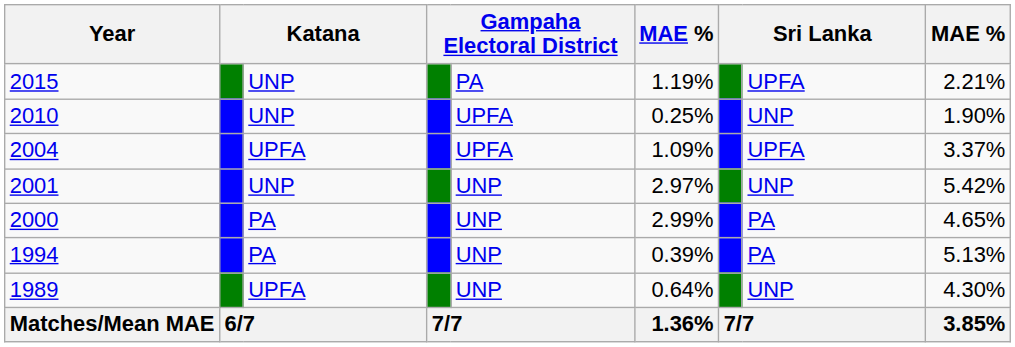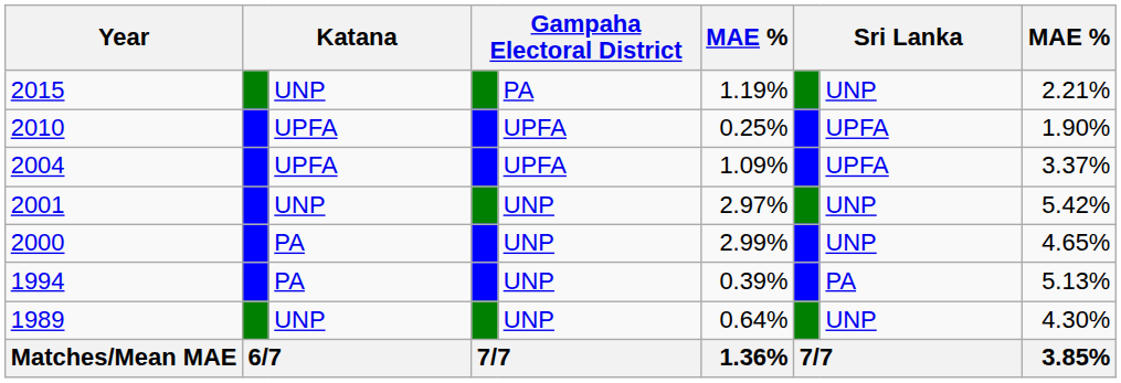 <table class="wikitable">
 <tr>
 <th>Year</th>
 <th colspan="2" width="144px">Katana</th>
 <th colspan="2" width="144px"><a href='#'>Gampaha Electoral District</a></th>
 <th><a href='#'>MAE</a> %</th>
 <th colspan="2" width="144px">Sri Lanka</th>
 <th>MAE %</th>
 </tr>
 <tr>
 <td><a href='#'>2015</a></td>
 <td style="background-color:green;" width="10px"></td>
 <td style="text-align:left;"><a href='#'>UNP</a></td>
 <td style="background-color:green;" width="10px"></td>
 <td style="text-align:left;"><a href='#'>PA</a></td>
 <td style="text-align:right;">1.19%</td>
 <td style="background-color:green;" width="10px"></td>
-<td style="text-align:left;"><a href='#'>UPFA</a></td>
+<td style="text-align:left;"><a href='#'>UNP</a></td>
 <td style="text-align:right;">2.21%</td>
 </tr>
 <tr>
 <td><a href='#'>2010</a></td>
 <td style="background-color:blue;" width="10px"></td>
-<td style="text-align:left;"><a href='#'>UNP</a></td>
+<td style="text-align:left;"><a href='#'>UPFA</a></td>
 <td style="background-color:blue;" width="10px"></td>
 <td style="text-align:left;"><a href='#'>UPFA</a></td>
 <td style="text-align:right;">0.25%</td>
 <td style="background-color:blue;" width="10px"></td>
-<td style="text-align:left;"><a href='#'>UNP</a></td>
+<td style="text-align:left;"><a href='#'>UPFA</a></td>
 <td style="text-align:right;">1.90%</td>
 </tr>
 <tr>
 <td><a href='#'>2004</a></td>
 <td style="background-color:blue;" width="10px"></td>
 <td style="text-align:left;"><a href='#'>UPFA</a></td>
 <td style="background-color:blue;" width="10px"></td>
 <td style="text-align:left;"><a href='#'>UPFA</a></td>
 <td style="text-align:right;">1.09%</td>
 <td style="background-color:blue;" width="10px"></td>
 <td style="text-align:left;"><a href='#'>UPFA</a></td>
 <td style="text-align:right;">3.37%</td>
 </tr>
 <tr>
 <td><a href='#'>2001</a></td>
 <td style="background-color:blue;" width="10px"></td>
 <td style="text-align:left;"><a href='#'>UNP</a></td>
 <td style="background-color:green;" width="10px"></td>
 <td style="text-align:left;"><a href='#'>UNP</a></td>
 <td style="text-align:right;">2.97%</td>
 <td style="background-color:green;" width="10px"></td>
 <td style="text-align:left;"><a href='#'>UNP</a></td>
 <td style="text-align:right;">5.42%</td>
 </tr>
 <tr>
 <td><a href='#'>2000</a></td>
 <td style="background-color:blue;" width="10px"></td>
 <td style="text-align:left;"><a href='#'>PA</a></td>
 <td style="background-color:blue;" width="10px"></td>
 <td style="text-align:left;"><a href='#'>UNP</a></td>
 <td style="text-align:right;">2.99%</td>
 <td style="background-color:blue;" width="10px"></td>
-<td style="text-align:left;"><a href='#'>PA</a></td>
+<td style="text-align:left;"><a href='#'>UNP</a></td>
 <td style="text-align:right;">4.65%</td>
 </tr>
 <tr>
 <td><a href='#'>1994</a></td>
 <td style="background-color:blue;" width="10px"></td>
 <td style="text-align:left;"><a href='#'>PA</a></td>
 <td style="background-color:blue;" width="10px"></td>
 <td style="text-align:left;"><a href='#'>UNP</a></td>
 <td style="text-align:right;">0.39%</td>
 <td style="background-color:blue;" width="10px"></td>
 <td style="text-align:left;"><a href='#'>PA</a></td>
 <td style="text-align:right;">5.13%</td>
 </tr>
 <tr>
 <td><a href='#'>1989</a></td>
 <td style="background-color:green;" width="10px"></td>
-<td style="text-align:left;"><a href='#'>UPFA</a></td>
+<td style="text-align:left;"><a href='#'>UNP</a></td>
 <td style="background-color:green;" width="10px"></td>
 <td style="text-align:left;"><a href='#'>UNP</a></td>
 <td style="text-align:right;">0.64%</td>
 <td style="background-color:green;" width="10px"></td>
 <td style="text-align:left;"><a href='#'>UNP</a></td>
 <td style="text-align:right;">4.30%</td>
 </tr>
 <tr>
 <th>Matches/Mean MAE</th>
 <th style="text-align:left;"colspan="2" width="144px">6/7</th>
 <th style="text-align:left;"colspan="2" width="144px">7/7</th>
 <th style="text-align:right;">1.36%</th>
 <th style="text-align:left;"colspan="2" width="144px">7/7</th>
 <th style="text-align:right;">3.85%</th>
 </tr>
 </table>
